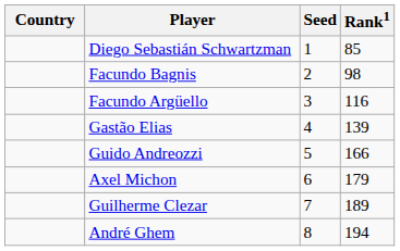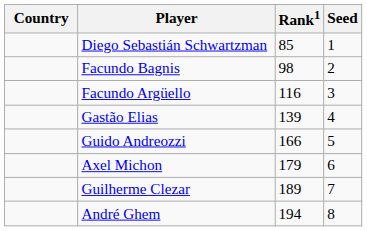 <table class="sortable wikitable">
 <tr>
 <th width="70">Country</th>
 <th width="200">Player</th>
+<th>Rank<sup>1</sup></th>
 <th>Seed</th>
-<th>Rank<sup>1</sup></th>
 </tr>
 <tr>
 <td></td>
 <td><a href='#'>Diego Sebastián Schwartzman</a></td>
+<td>85</td>
 <td>1</td>
-<td>85</td>
 </tr>
 <tr>
 <td></td>
 <td><a href='#'>Facundo Bagnis</a></td>
+<td>98</td>
 <td>2</td>
-<td>98</td>
 </tr>
 <tr>
 <td></td>
 <td><a href='#'>Facundo Argüello</a></td>
+<td>116</td>
 <td>3</td>
-<td>116</td>
 </tr>
 <tr>
 <td></td>
 <td><a href='#'>Gastão Elias</a></td>
+<td>139</td>
 <td>4</td>
-<td>139</td>
 </tr>
 <tr>
 <td></td>
 <td><a href='#'>Guido Andreozzi</a></td>
+<td>166</td>
 <td>5</td>
-<td>166</td>
 </tr>
 <tr>
 <td></td>
 <td><a href='#'>Axel Michon</a></td>
+<td>179</td>
 <td>6</td>
-<td>179</td>
 </tr>
 <tr>
 <td></td>
 <td><a href='#'>Guilherme Clezar</a></td>
+<td>189</td>
 <td>7</td>
-<td>189</td>
 </tr>
 <tr>
 <td></td>
 <td><a href='#'>André Ghem</a></td>
+<td>194</td>
 <td>8</td>
-<td>194</td>
 </tr>
 </table>
